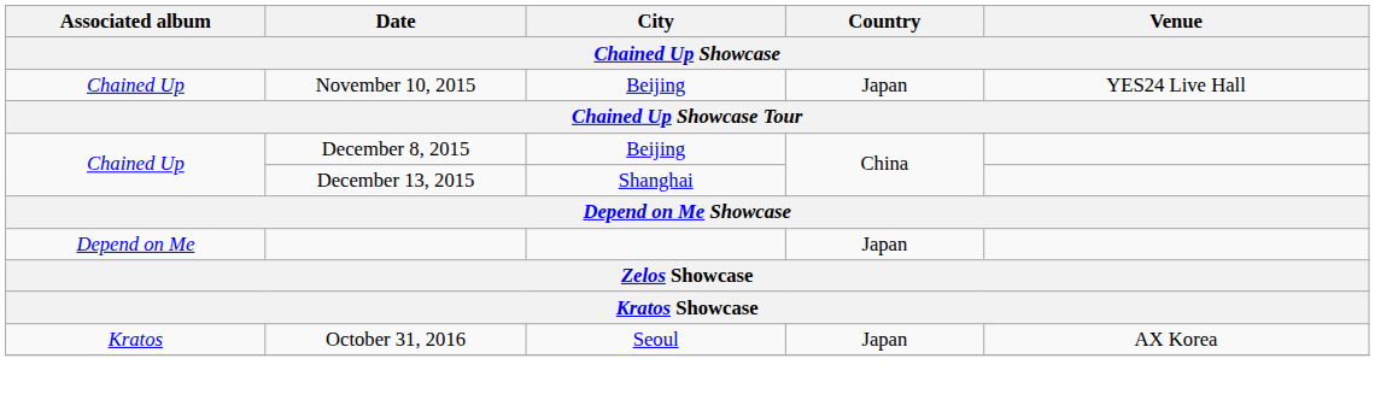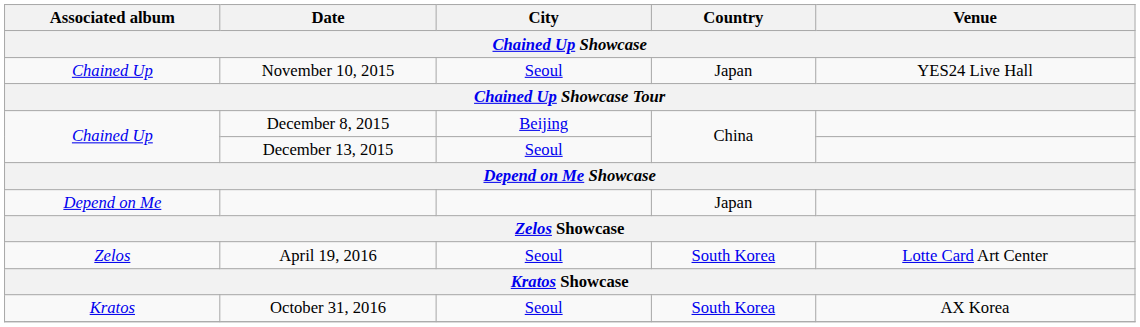 <table class="wikitable" style="text-align:center;">
 <tr>
 <th width=200>Associated album</th>
 <th width=200>Date</th>
 <th width=200>City</th>
 <th width=150>Country</th>
 <th width=300>Venue</th>
 </tr>
 <tr>
 <th colspan="5"><em><a href='#'>Chained Up</a> Showcase</em></th>
 </tr>
 <tr>
 <td><em><a href='#'>Chained Up</a></em></td>
 <td>November 10, 2015</td>
-<td><a href='#'>Beijing</a></td>
+<td><a href='#'>Seoul</a></td>
 <td>Japan</td>
 <td>YES24 Live Hall</td>
 </tr>
 <tr>
 <th colspan="5"><em><a href='#'>Chained Up</a> Showcase Tour</em></th>
 </tr>
 <tr>
 <td rowspan=2><em><a href='#'>Chained Up</a></em></td>
 <td>December 8, 2015</td>
 <td><a href='#'>Beijing</a></td>
 <td rowspan=2>China</td>
 <td></td>
 </tr>
 <tr>
 <td>December 13, 2015</td>
-<td><a href='#'>Shanghai</a></td>
+<td><a href='#'>Seoul</a></td>
 <td></td>
 </tr>
 <tr>
 <th colspan="5"><em><a href='#'>Depend on Me</a> Showcase</em></th>
 </tr>
 <tr>
 <td><em><a href='#'>Depend on Me</a></em></td>
 <td></td>
 <td></td>
 <td>Japan</td>
 <td></td>
 </tr>
 <tr>
 <th colspan="5"><em><a href='#'>Zelos</a></em> Showcase</th>
 </tr>
 <tr>
+<td><em><a href='#'>Zelos</a></em></td>
+<td>April 19, 2016</td>
+<td><a href='#'>Seoul</a></td>
+<td><a href='#'>South Korea</a></td>
+<td><a href='#'>Lotte Card</a> Art Center</td>
+</tr>
+<tr>
 <th colspan="5"><em><a href='#'>Kratos</a></em> Showcase</th>
 </tr>
 <tr>
 <td><em><a href='#'>Kratos</a></em></td>
 <td>October 31, 2016</td>
 <td><a href='#'>Seoul</a></td>
-<td>Japan</td>
+<td><a href='#'>South Korea</a></td>
 <td>AX Korea</td>
 </tr>
 <tr>
 </tr>
 </table>
